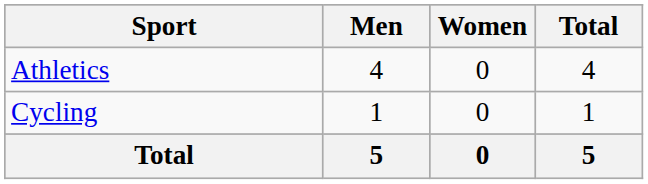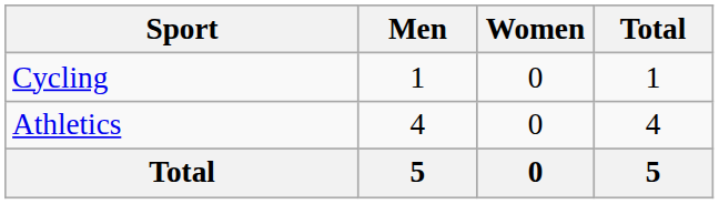 <table class="wikitable sortable" style="text-align:center;">
 <tr>
 <th width=180>Sport</th>
 <th width=55>Men</th>
 <th width=55>Women</th>
 <th width=55>Total</th>
 </tr>
 <tr>
+<td align=left><a href='#'>Cycling</a></td>
+<td>1</td>
+<td>0</td>
+<td>1</td>
+</tr>
+<tr>
 <td align=left><a href='#'>Athletics</a></td>
 <td>4</td>
 <td>0</td>
 <td>4</td>
-</tr>
-<tr>
-<td align=left><a href='#'>Cycling</a></td>
-<td>1</td>
-<td>0</td>
-<td>1</td>
 </tr>
 <tr>
 <th>Total</th>
 <th>5</th>
 <th>0</th>
 <th>5</th>
 </tr>
 </table>
